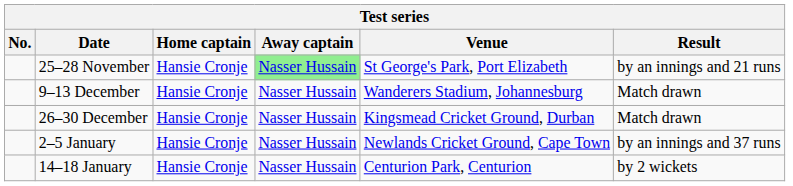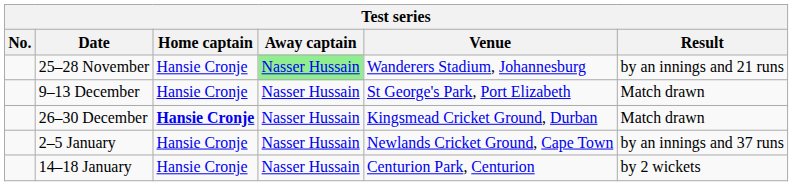 <table class="wikitable">
 <tr>
 <th colspan="9">Test series</th>
 </tr>
 <tr>
 <th>No.</th>
 <th>Date</th>
 <th>Home captain</th>
 <th>Away captain</th>
 <th>Venue</th>
 <th>Result</th>
 </tr>
 <tr>
 <td></td>
 <td>25–28 November</td>
 <td><a href='#'>Hansie Cronje</a></td>
 <td style="background: lightgreen;"><a href='#'>Nasser Hussain</a></td>
-<td><a href='#'>St George's Park</a>, <a href='#'>Port Elizabeth</a></td>
+<td><a href='#'>Wanderers Stadium</a>, <a href='#'>Johannesburg</a></td>
 <td> by an innings and 21 runs</td>
 </tr>
 <tr>
 <td></td>
 <td>9–13 December</td>
 <td><a href='#'>Hansie Cronje</a></td>
 <td><a href='#'>Nasser Hussain</a></td>
-<td><a href='#'>Wanderers Stadium</a>, <a href='#'>Johannesburg</a></td>
+<td><a href='#'>St George's Park</a>, <a href='#'>Port Elizabeth</a></td>
 <td>Match drawn</td>
 </tr>
 <tr>
 <td></td>
 <td>26–30 December</td>
-<td><a href='#'>Hansie Cronje</a></td>
+<td><strong><a href='#'>Hansie Cronje</a></strong></td>
 <td><a href='#'>Nasser Hussain</a></td>
 <td><a href='#'>Kingsmead Cricket Ground</a>, <a href='#'>Durban</a></td>
 <td>Match drawn</td>
 </tr>
 <tr>
 <td></td>
 <td>2–5 January</td>
 <td><a href='#'>Hansie Cronje</a></td>
 <td><a href='#'>Nasser Hussain</a></td>
 <td><a href='#'>Newlands Cricket Ground</a>, <a href='#'>Cape Town</a></td>
 <td> by an innings and 37 runs</td>
 </tr>
 <tr>
 <td></td>
 <td>14–18 January</td>
 <td><a href='#'>Hansie Cronje</a></td>
 <td><a href='#'>Nasser Hussain</a></td>
 <td><a href='#'>Centurion Park</a>, <a href='#'>Centurion</a></td>
 <td> by 2 wickets</td>
 </tr>
 </table>
